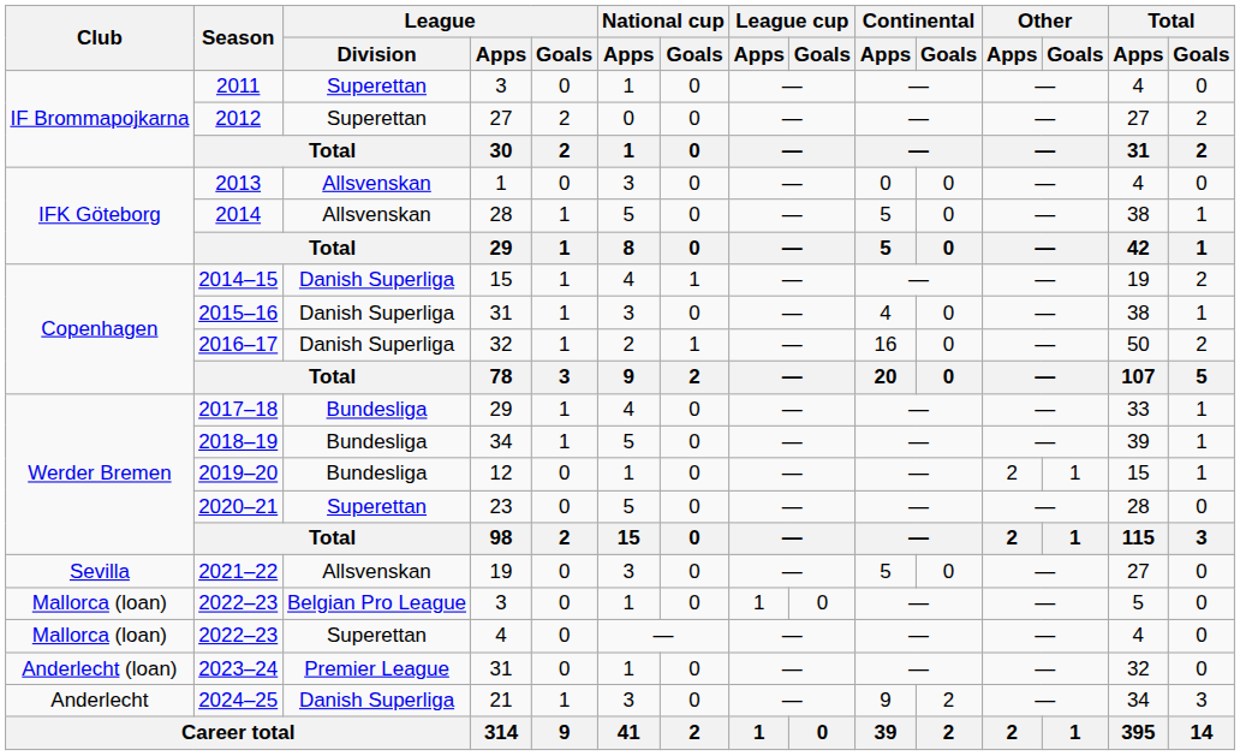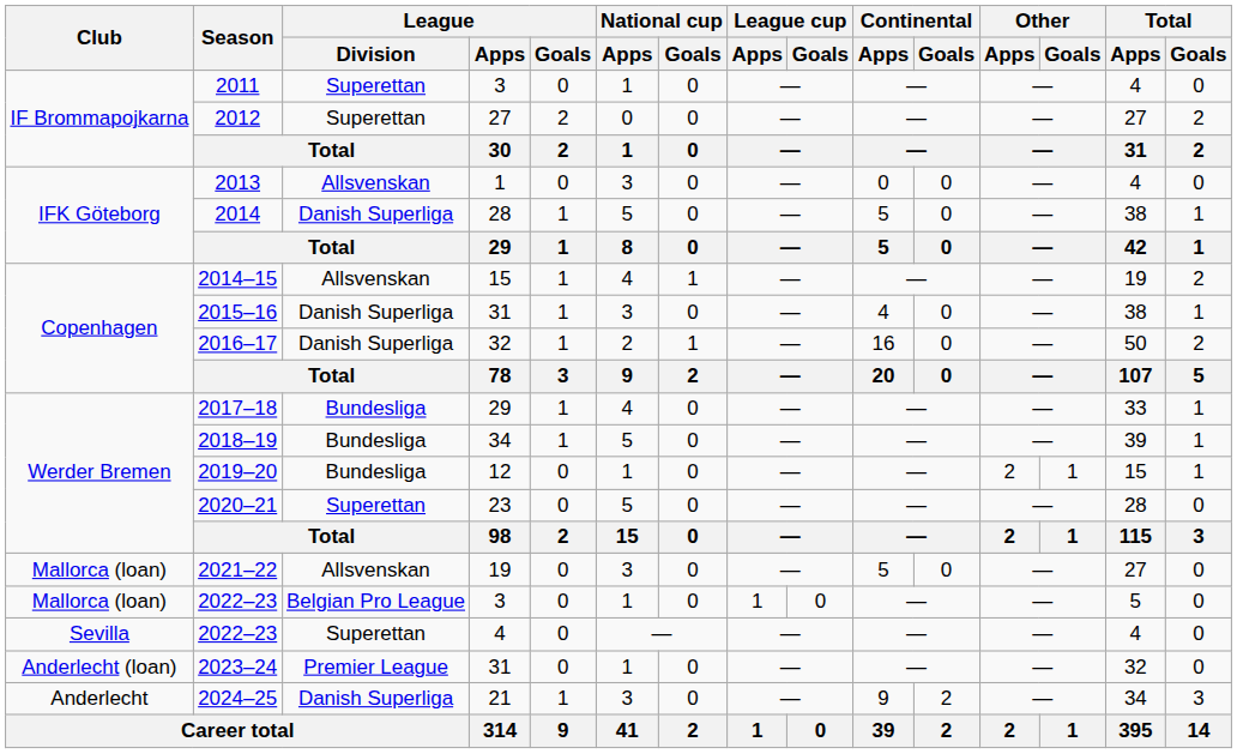 <table class="wikitable" style="text-align:center">
 <tr>
 <th rowspan="2">Club</th>
 <th rowspan="2">Season</th>
 <th colspan="3">League</th>
 <th colspan="2">National cup</th>
 <th colspan="2">League cup</th>
 <th colspan="2">Continental</th>
 <th colspan="2">Other</th>
 <th colspan="2">Total</th>
 </tr>
 <tr>
 <th>Division</th>
 <th>Apps</th>
 <th>Goals</th>
 <th>Apps</th>
 <th>Goals</th>
 <th>Apps</th>
 <th>Goals</th>
 <th>Apps</th>
 <th>Goals</th>
 <th>Apps</th>
 <th>Goals</th>
 <th>Apps</th>
 <th>Goals</th>
 </tr>
 <tr>
 <td rowspan="3"><a href='#'>IF Brommapojkarna</a></td>
 <td><a href='#'>2011</a></td>
 <td><a href='#'>Superettan</a></td>
 <td>3</td>
 <td>0</td>
 <td>1</td>
 <td>0</td>
 <td colspan="2">—</td>
 <td colspan="2">—</td>
 <td colspan="2">—</td>
 <td>4</td>
 <td>0</td>
 </tr>
 <tr>
 <td><a href='#'>2012</a></td>
 <td>Superettan</td>
 <td>27</td>
 <td>2</td>
 <td>0</td>
 <td>0</td>
 <td colspan="2">—</td>
 <td colspan="2">—</td>
 <td colspan="2">—</td>
 <td>27</td>
 <td>2</td>
 </tr>
 <tr>
 <th colspan="2">Total</th>
 <th>30</th>
 <th>2</th>
 <th>1</th>
 <th>0</th>
 <th colspan="2">—</th>
 <th colspan="2">—</th>
 <th colspan="2">—</th>
 <th>31</th>
 <th>2</th>
 </tr>
 <tr>
 <td rowspan="3"><a href='#'>IFK Göteborg</a></td>
 <td><a href='#'>2013</a></td>
 <td><a href='#'>Allsvenskan</a></td>
 <td>1</td>
 <td>0</td>
 <td>3</td>
 <td>0</td>
 <td colspan="2">—</td>
 <td>0</td>
 <td>0</td>
 <td colspan="2">—</td>
 <td>4</td>
 <td>0</td>
 </tr>
 <tr>
 <td><a href='#'>2014</a></td>
-<td>Allsvenskan</td>
+<td><a href='#'>Danish Superliga</a></td>
 <td>28</td>
 <td>1</td>
 <td>5</td>
 <td>0</td>
 <td colspan="2">—</td>
 <td>5</td>
 <td>0</td>
 <td colspan="2">—</td>
 <td>38</td>
 <td>1</td>
 </tr>
 <tr>
 <th colspan="2">Total</th>
 <th>29</th>
 <th>1</th>
 <th>8</th>
 <th>0</th>
 <th colspan="2">—</th>
 <th>5</th>
 <th>0</th>
 <th colspan="2">—</th>
 <th>42</th>
 <th>1</th>
 </tr>
 <tr>
 <td rowspan="4"><a href='#'>Copenhagen</a></td>
 <td><a href='#'>2014–15</a></td>
-<td><a href='#'>Danish Superliga</a></td>
+<td>Allsvenskan</td>
 <td>15</td>
 <td>1</td>
 <td>4</td>
 <td>1</td>
 <td colspan="2">—</td>
 <td colspan="2">—</td>
 <td colspan="2">—</td>
 <td>19</td>
 <td>2</td>
 </tr>
 <tr>
 <td><a href='#'>2015–16</a></td>
 <td>Danish Superliga</td>
 <td>31</td>
 <td>1</td>
 <td>3</td>
 <td>0</td>
 <td colspan="2">—</td>
 <td>4</td>
 <td>0</td>
 <td colspan="2">—</td>
 <td>38</td>
 <td>1</td>
 </tr>
 <tr>
 <td><a href='#'>2016–17</a></td>
 <td>Danish Superliga</td>
 <td>32</td>
 <td>1</td>
 <td>2</td>
 <td>1</td>
 <td colspan="2">—</td>
 <td>16</td>
 <td>0</td>
 <td colspan="2">—</td>
 <td>50</td>
 <td>2</td>
 </tr>
 <tr>
 <th colspan="2">Total</th>
 <th>78</th>
 <th>3</th>
 <th>9</th>
 <th>2</th>
 <th colspan="2">—</th>
 <th>20</th>
 <th>0</th>
 <th colspan="2">—</th>
 <th>107</th>
 <th>5</th>
 </tr>
 <tr>
 <td rowspan="5"><a href='#'>Werder Bremen</a></td>
 <td><a href='#'>2017–18</a></td>
 <td><a href='#'>Bundesliga</a></td>
 <td>29</td>
 <td>1</td>
 <td>4</td>
 <td>0</td>
 <td colspan="2">—</td>
 <td colspan="2">—</td>
 <td colspan="2">—</td>
 <td>33</td>
 <td>1</td>
 </tr>
 <tr>
 <td><a href='#'>2018–19</a></td>
 <td>Bundesliga</td>
 <td>34</td>
 <td>1</td>
 <td>5</td>
 <td>0</td>
 <td colspan="2">—</td>
 <td colspan="2">—</td>
 <td colspan="2">—</td>
 <td>39</td>
 <td>1</td>
 </tr>
 <tr>
 <td><a href='#'>2019–20</a></td>
 <td>Bundesliga</td>
 <td>12</td>
 <td>0</td>
 <td>1</td>
 <td>0</td>
 <td colspan="2">—</td>
 <td colspan="2">—</td>
 <td>2</td>
 <td>1</td>
 <td>15</td>
 <td>1</td>
 </tr>
 <tr>
 <td><a href='#'>2020–21</a></td>
 <td><a href='#'>Superettan</a></td>
 <td>23</td>
 <td>0</td>
 <td>5</td>
 <td>0</td>
 <td colspan="2">—</td>
 <td colspan="2">—</td>
 <td colspan="2">—</td>
 <td>28</td>
 <td>0</td>
 </tr>
 <tr>
 <th colspan="2">Total</th>
 <th>98</th>
 <th>2</th>
 <th>15</th>
 <th>0</th>
 <th colspan="2">—</th>
 <th colspan="2">—</th>
 <th>2</th>
 <th>1</th>
 <th>115</th>
 <th>3</th>
 </tr>
 <tr>
-<td><a href='#'>Sevilla</a></td>
+<td><a href='#'>Mallorca</a> (loan)</td>
 <td><a href='#'>2021–22</a></td>
 <td>Allsvenskan</td>
 <td>19</td>
 <td>0</td>
 <td>3</td>
 <td>0</td>
 <td colspan="2">—</td>
 <td>5</td>
 <td>0</td>
 <td colspan="2">—</td>
 <td>27</td>
 <td>0</td>
 </tr>
 <tr>
 <td><a href='#'>Mallorca</a> (loan)</td>
 <td><a href='#'>2022–23</a></td>
 <td><a href='#'>Belgian Pro League</a></td>
 <td>3</td>
 <td>0</td>
 <td>1</td>
 <td>0</td>
 <td>1</td>
 <td>0</td>
 <td colspan="2">—</td>
 <td colspan="2">—</td>
 <td>5</td>
 <td>0</td>
 </tr>
 <tr>
-<td><a href='#'>Mallorca</a> (loan)</td>
+<td><a href='#'>Sevilla</a></td>
 <td><a href='#'>2022–23</a></td>
 <td>Superettan</td>
 <td>4</td>
 <td>0</td>
 <td colspan="2">—</td>
 <td colspan="2">—</td>
 <td colspan="2">—</td>
 <td colspan="2">—</td>
 <td>4</td>
 <td>0</td>
 </tr>
 <tr>
 <td><a href='#'>Anderlecht</a> (loan)</td>
 <td><a href='#'>2023–24</a></td>
 <td><a href='#'>Premier League</a></td>
 <td>31</td>
 <td>0</td>
 <td>1</td>
 <td>0</td>
 <td colspan="2">—</td>
 <td colspan="2">—</td>
 <td colspan="2">—</td>
 <td>32</td>
 <td>0</td>
 </tr>
 <tr>
 <td>Anderlecht</td>
 <td><a href='#'>2024–25</a></td>
 <td><a href='#'>Danish Superliga</a></td>
 <td>21</td>
 <td>1</td>
 <td>3</td>
 <td>0</td>
 <td colspan="2">—</td>
 <td>9</td>
 <td>2</td>
 <td colspan="2">—</td>
 <td>34</td>
 <td>3</td>
 </tr>
 <tr>
 <th colspan="3">Career total</th>
 <th>314</th>
 <th>9</th>
 <th>41</th>
 <th>2</th>
 <th>1</th>
 <th>0</th>
 <th>39</th>
 <th>2</th>
 <th>2</th>
 <th>1</th>
 <th>395</th>
 <th>14</th>
 </tr>
 </table>
